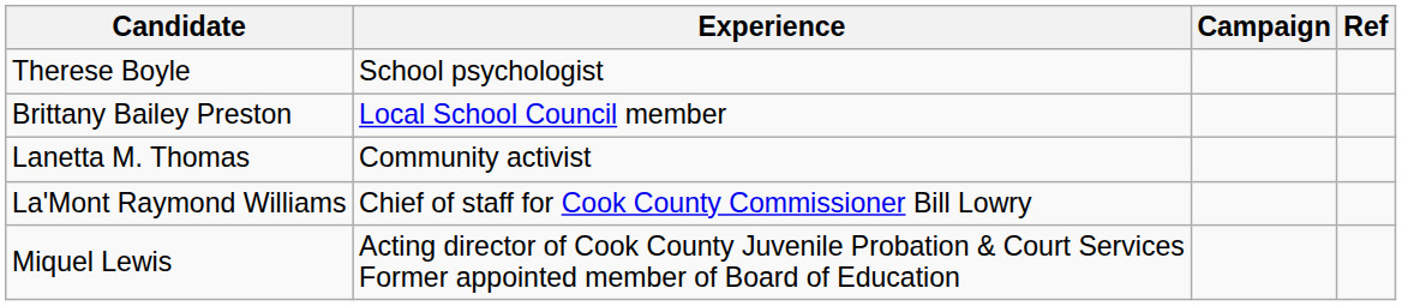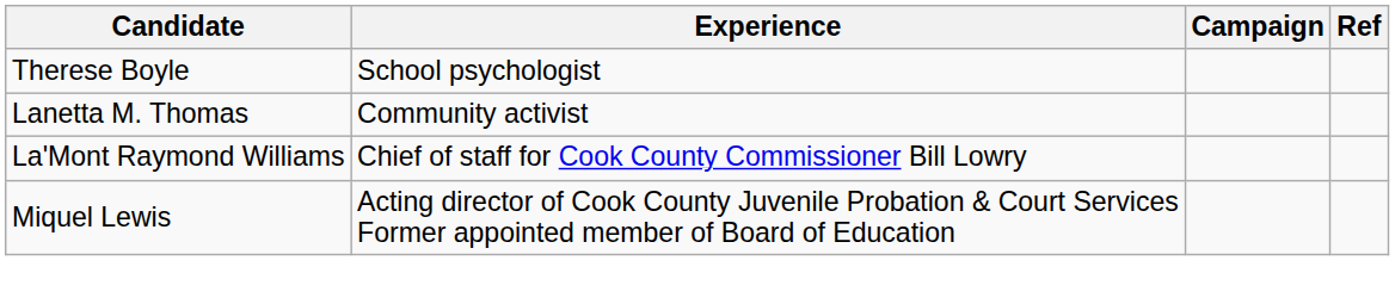 <table class="wikitable">
 <tr>
 <th>Candidate</th>
 <th>Experience</th>
 <th>Campaign</th>
 <th>Ref</th>
 </tr>
 <tr>
 <td>Therese Boyle</td>
 <td>School psychologist</td>
-<td></td>
-<td></td>
-</tr>
-<tr>
-<td>Brittany Bailey Preston</td>
-<td><a href='#'>Local School Council</a> member</td>
 <td></td>
 <td></td>
 </tr>
 <tr>
 <td>Lanetta M. Thomas</td>
 <td>Community activist</td>
 <td></td>
 <td></td>
 </tr>
 <tr>
 <td>La'Mont Raymond Williams</td>
 <td>Chief of staff for <a href='#'>Cook County Commissioner</a> Bill Lowry</td>
 <td></td>
 <td></td>
 </tr>
 <tr>
 <td>Miquel Lewis</td>
 <td>Acting director of Cook County Juvenile Probation & Court Services<br>Former appointed member of Board of Education</td>
 <td></td>
 <td></td>
 </tr>
 </table>
